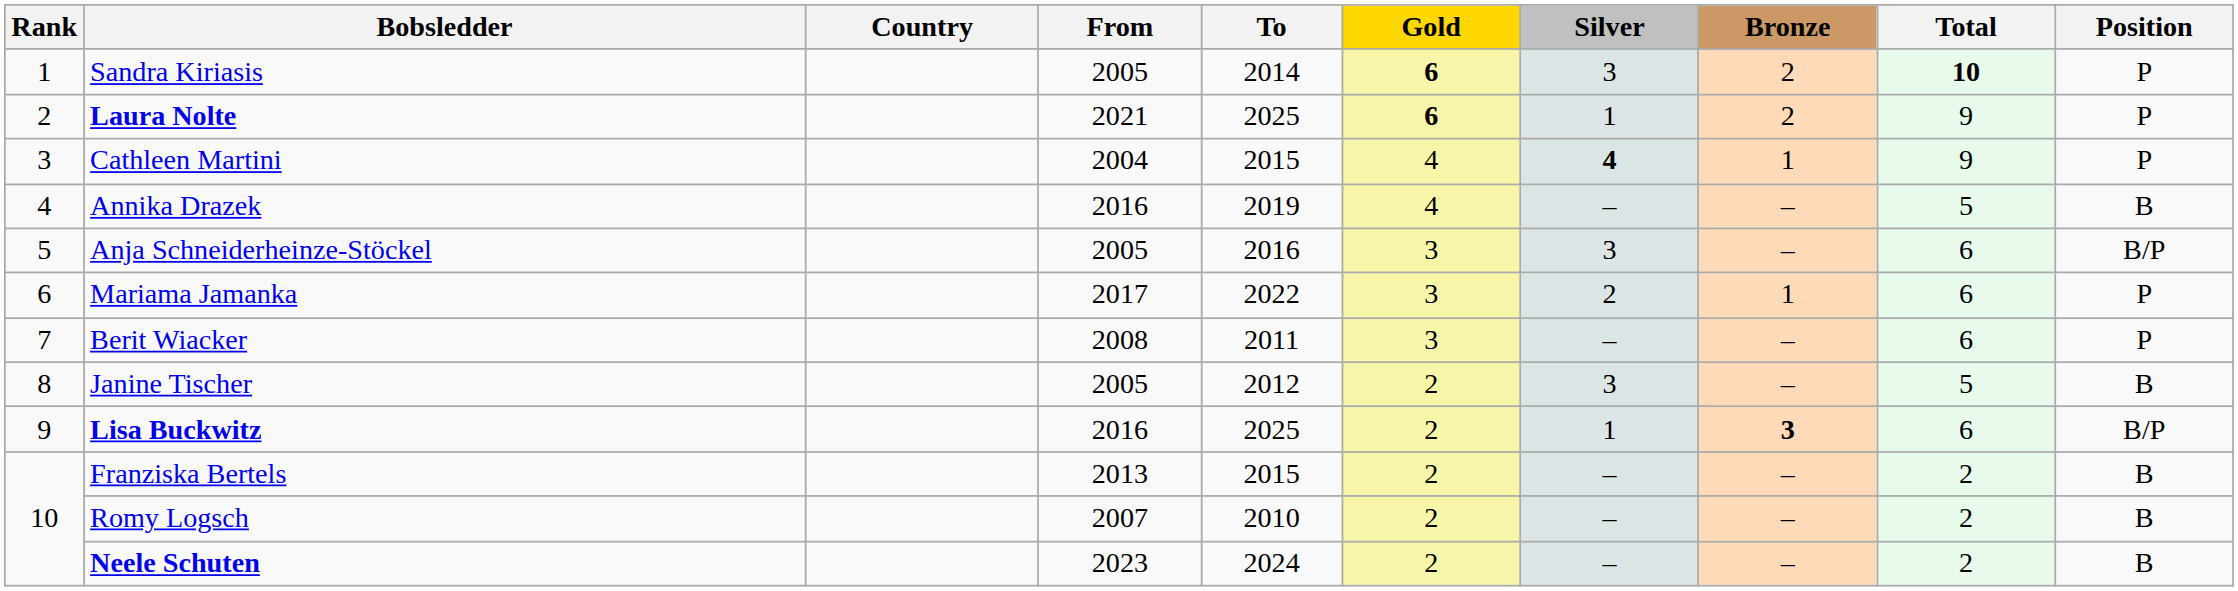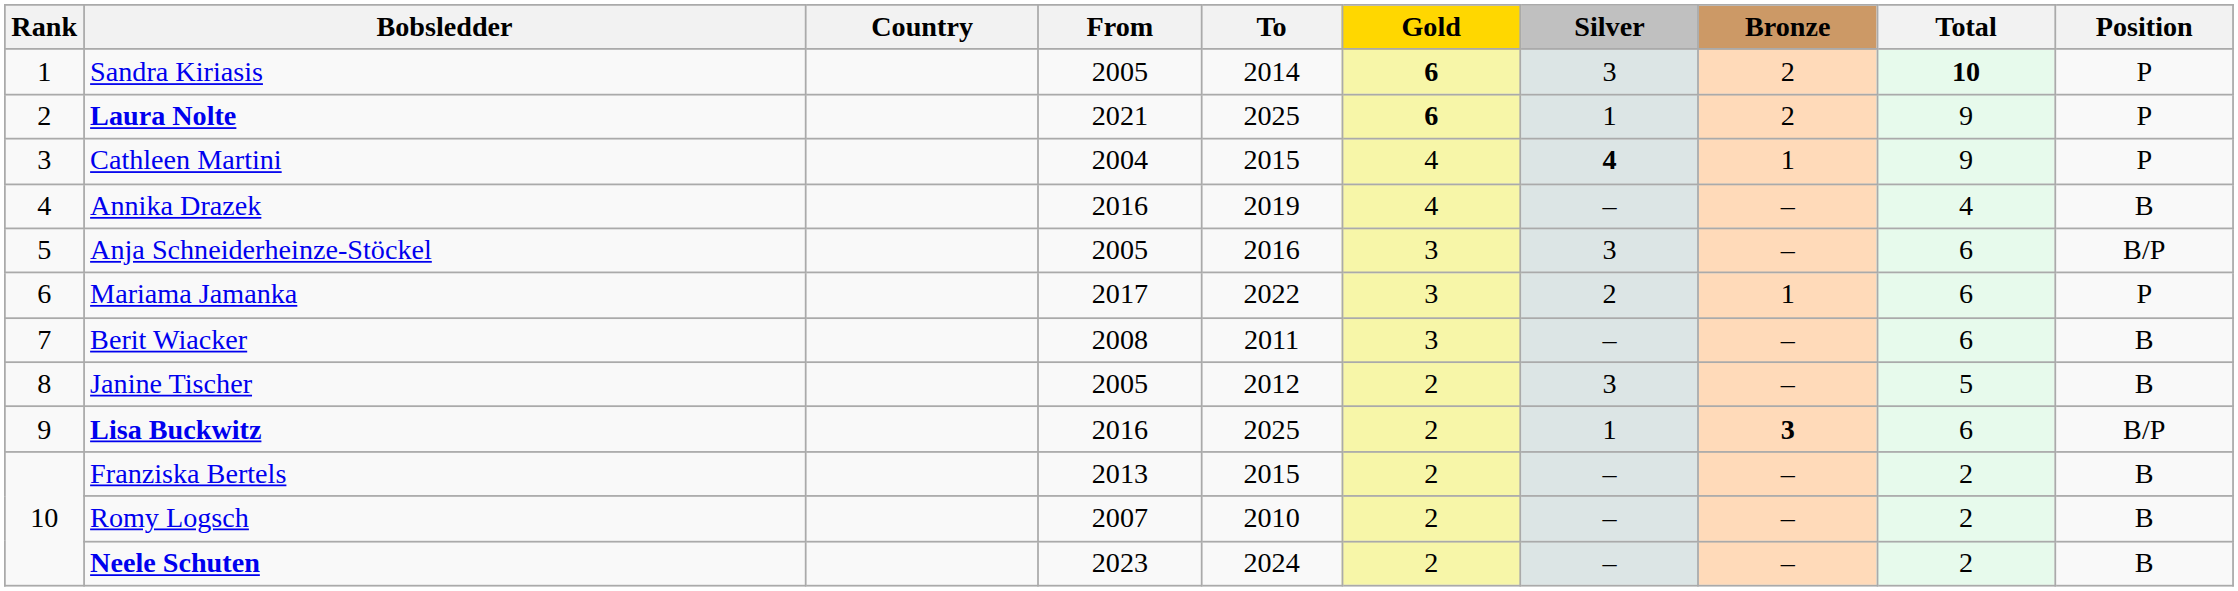 <table class="wikitable plainrowheaders" width=80% style="text-align:center;">
 <tr style="background-color:#EDEDED;">
 <th class="hintergrundfarbe6" style="width:1em">Rank</th>
 <th class="hintergrundfarbe6">Bobsledder</th>
 <th class="hintergrundfarbe6">Country</th>
 <th class="hintergrundfarbe6">From</th>
 <th class="hintergrundfarbe6">To</th>
 <th style="background:    gold; width:8%">Gold</th>
 <th style="background:  silver; width:8%">Silver</th>
 <th style="background: #CC9966; width:8%">Bronze</th>
 <th class="hintergrundfarbe6" style="width:8%">Total</th>
 <th class="hintergrundfarbe6" style="width:8%">Position</th>
 </tr>
 <tr>
 <td>1</td>
 <td align="left"><a href='#'>Sandra Kiriasis</a></td>
 <td align="left"></td>
 <td>2005</td>
 <td>2014</td>
 <td bgcolor="#F7F6A8"><strong>6</strong></td>
 <td bgcolor="#DCE5E5">3</td>
 <td bgcolor="#FFDAB9">2</td>
 <td bgcolor="#E7FAEC"><strong>10</strong></td>
 <td>P</td>
 </tr>
 <tr align="center">
 <td>2</td>
 <td align="left"><strong><a href='#'>Laura Nolte</a></strong></td>
 <td align="left"></td>
 <td>2021</td>
 <td>2025</td>
 <td bgcolor="#F7F6A8"><strong>6</strong></td>
 <td bgcolor="#DCE5E5">1</td>
 <td bgcolor="#FFDAB9">2</td>
 <td bgcolor="#E7FAEC">9</td>
 <td>P</td>
 </tr>
 <tr align="center">
 <td>3</td>
 <td align="left"><a href='#'>Cathleen Martini</a></td>
 <td align="left"></td>
 <td>2004</td>
 <td>2015</td>
 <td bgcolor="#F7F6A8">4</td>
 <td bgcolor="#DCE5E5"><strong>4</strong></td>
 <td bgcolor="#FFDAB9">1</td>
 <td bgcolor="#E7FAEC">9</td>
 <td>P</td>
 </tr>
 <tr align="center">
 <td>4</td>
 <td align="left"><a href='#'>Annika Drazek</a></td>
 <td align="left"></td>
 <td>2016</td>
 <td>2019</td>
 <td bgcolor="#F7F6A8">4</td>
 <td bgcolor="#DCE5E5">–</td>
 <td bgcolor="#FFDAB9">–</td>
-<td bgcolor="#E7FAEC">5</td>
+<td bgcolor="#E7FAEC">4</td>
 <td>B</td>
 </tr>
 <tr align="center">
 <td>5</td>
 <td align="left"><a href='#'>Anja Schneiderheinze-Stöckel</a></td>
 <td align="left"></td>
 <td>2005</td>
 <td>2016</td>
 <td bgcolor="#F7F6A8">3</td>
 <td bgcolor="#DCE5E5">3</td>
 <td bgcolor="#FFDAB9">–</td>
 <td bgcolor="#E7FAEC">6</td>
 <td>B/P</td>
 </tr>
 <tr align="center">
 <td>6</td>
 <td align="left"><a href='#'>Mariama Jamanka</a></td>
 <td align="left"></td>
 <td>2017</td>
 <td>2022</td>
 <td bgcolor="#F7F6A8">3</td>
 <td bgcolor="#DCE5E5">2</td>
 <td bgcolor="#FFDAB9">1</td>
 <td bgcolor="#E7FAEC">6</td>
 <td>P</td>
 </tr>
 <tr align="center">
 <td>7</td>
 <td align="left"><a href='#'>Berit Wiacker</a></td>
 <td align="left"></td>
 <td>2008</td>
 <td>2011</td>
 <td bgcolor="#F7F6A8">3</td>
 <td bgcolor="#DCE5E5">–</td>
 <td bgcolor="#FFDAB9">–</td>
 <td bgcolor="#E7FAEC">6</td>
-<td>P</td>
+<td>B</td>
 </tr>
 <tr align="center">
 <td>8</td>
 <td align="left"><a href='#'>Janine Tischer</a></td>
 <td align="left"></td>
 <td>2005</td>
 <td>2012</td>
 <td bgcolor="#F7F6A8">2</td>
 <td bgcolor="#DCE5E5">3</td>
 <td bgcolor="#FFDAB9">–</td>
 <td bgcolor="#E7FAEC">5</td>
 <td>B</td>
 </tr>
 <tr align="center">
 <td>9</td>
 <td align="left"><strong><a href='#'>Lisa Buckwitz</a></strong></td>
 <td align="left"></td>
 <td>2016</td>
 <td>2025</td>
 <td bgcolor="#F7F6A8">2</td>
 <td bgcolor="#DCE5E5">1</td>
 <td bgcolor="#FFDAB9"><strong>3</strong></td>
 <td bgcolor="#E7FAEC">6</td>
 <td>B/P</td>
 </tr>
 <tr align="center">
 <td rowspan="3">10</td>
 <td align="left"><a href='#'>Franziska Bertels</a></td>
 <td align="left"></td>
 <td>2013</td>
 <td>2015</td>
 <td bgcolor="#F7F6A8">2</td>
 <td bgcolor="#DCE5E5">–</td>
 <td bgcolor="#FFDAB9">–</td>
 <td bgcolor="#E7FAEC">2</td>
 <td>B</td>
 </tr>
 <tr align="center">
 <td align="left"><a href='#'>Romy Logsch</a></td>
 <td align="left"></td>
 <td>2007</td>
 <td>2010</td>
 <td bgcolor="#F7F6A8">2</td>
 <td bgcolor="#DCE5E5">–</td>
 <td bgcolor="#FFDAB9">–</td>
 <td bgcolor="#E7FAEC">2</td>
 <td>B</td>
 </tr>
 <tr align="center">
 <td align="left"><strong><a href='#'>Neele Schuten</a></strong></td>
 <td align="left"></td>
 <td>2023</td>
 <td>2024</td>
 <td bgcolor="#F7F6A8">2</td>
 <td bgcolor="#DCE5E5">–</td>
 <td bgcolor="#FFDAB9">–</td>
 <td bgcolor="#E7FAEC">2</td>
 <td>B</td>
 </tr>
 </table>
